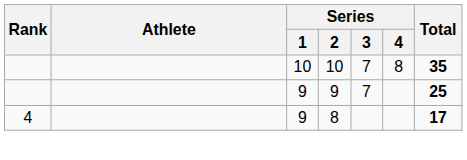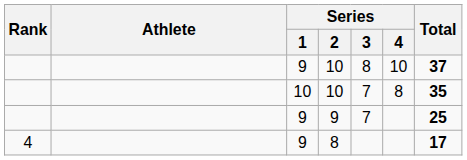 <table class="wikitable" style="text-align:center">
 <tr>
 <th rowspan=2 width=40>Rank</th>
 <th rowspan=2 width=230>Athlete</th>
 <th colspan="4">Series</th>
 <th rowspan=2 width=40>Total</th>
 </tr>
 <tr>
 <th width=25>1</th>
 <th width=25>2</th>
 <th width=25>3</th>
 <th width=25>4</th>
+</tr>
+<tr>
+<td></td>
+<td align=left></td>
+<td>9</td>
+<td>10</td>
+<td>8</td>
+<td>10</td>
+<td><strong>37</strong></td>
 </tr>
 <tr>
 <td></td>
 <td align=left></td>
 <td>10</td>
 <td>10</td>
 <td>7</td>
 <td>8</td>
 <td><strong>35</strong></td>
 </tr>
 <tr>
 <td></td>
 <td align=left></td>
 <td>9</td>
 <td>9</td>
 <td>7</td>
 <td></td>
 <td><strong>25</strong></td>
 </tr>
 <tr>
 <td>4</td>
 <td align=left></td>
 <td>9</td>
 <td>8</td>
 <td></td>
 <td></td>
 <td><strong>17</strong></td>
 </tr>
 </table>
